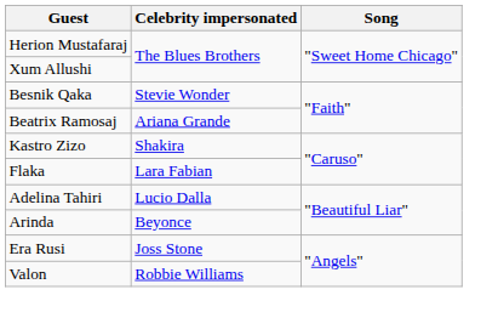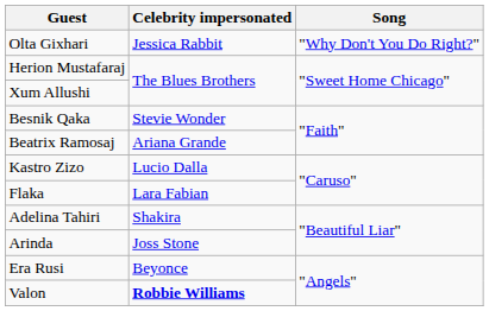 <table class="wikitable">
 <tr>
 <th>Guest</th>
 <th>Celebrity impersonated</th>
 <th>Song</th>
+</tr>
+<tr>
+<td>Olta Gixhari</td>
+<td><a href='#'>Jessica Rabbit</a></td>
+<td>"<a href='#'>Why Don't You Do Right?</a>"</td>
 </tr>
 <tr>
 <td>Herion Mustafaraj</td>
 <td rowspan="2"><a href='#'>The Blues Brothers</a></td>
 <td rowspan="2">"<a href='#'>Sweet Home Chicago</a>"</td>
 </tr>
 <tr>
 <td>Xum Allushi</td>
 </tr>
 <tr>
 <td>Besnik Qaka</td>
 <td><a href='#'>Stevie Wonder</a></td>
 <td rowspan="2">"<a href='#'>Faith</a>"</td>
 </tr>
 <tr>
 <td>Beatrix Ramosaj</td>
 <td><a href='#'>Ariana Grande</a></td>
 </tr>
 <tr>
 <td>Kastro Zizo</td>
-<td><a href='#'>Shakira</a></td>
+<td><a href='#'>Lucio Dalla</a></td>
 <td rowspan="2">"<a href='#'>Caruso</a>"</td>
 </tr>
 <tr>
 <td>Flaka</td>
 <td><a href='#'>Lara Fabian</a></td>
 </tr>
 <tr>
 <td>Adelina Tahiri</td>
-<td><a href='#'>Lucio Dalla</a></td>
+<td><a href='#'>Shakira</a></td>
 <td rowspan="2">"<a href='#'>Beautiful Liar</a>"</td>
 </tr>
 <tr>
 <td>Arinda</td>
-<td><a href='#'>Beyonce</a></td>
+<td><a href='#'>Joss Stone</a></td>
 </tr>
 <tr>
 <td>Era Rusi</td>
-<td><a href='#'>Joss Stone</a></td>
+<td><a href='#'>Beyonce</a></td>
 <td rowspan="2">"<a href='#'>Angels</a>"</td>
 </tr>
 <tr>
 <td>Valon</td>
-<td><a href='#'>Robbie Williams</a></td>
+<td><strong><a href='#'>Robbie Williams</a></strong></td>
 </tr>
 </table>
